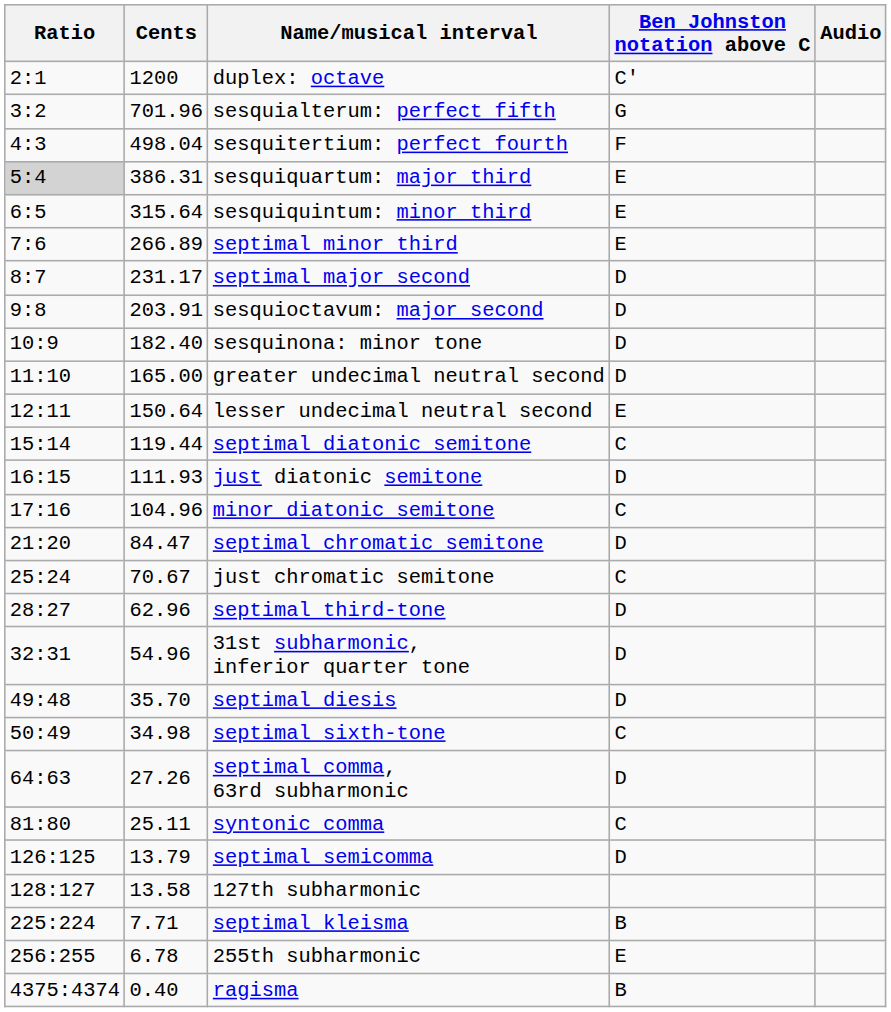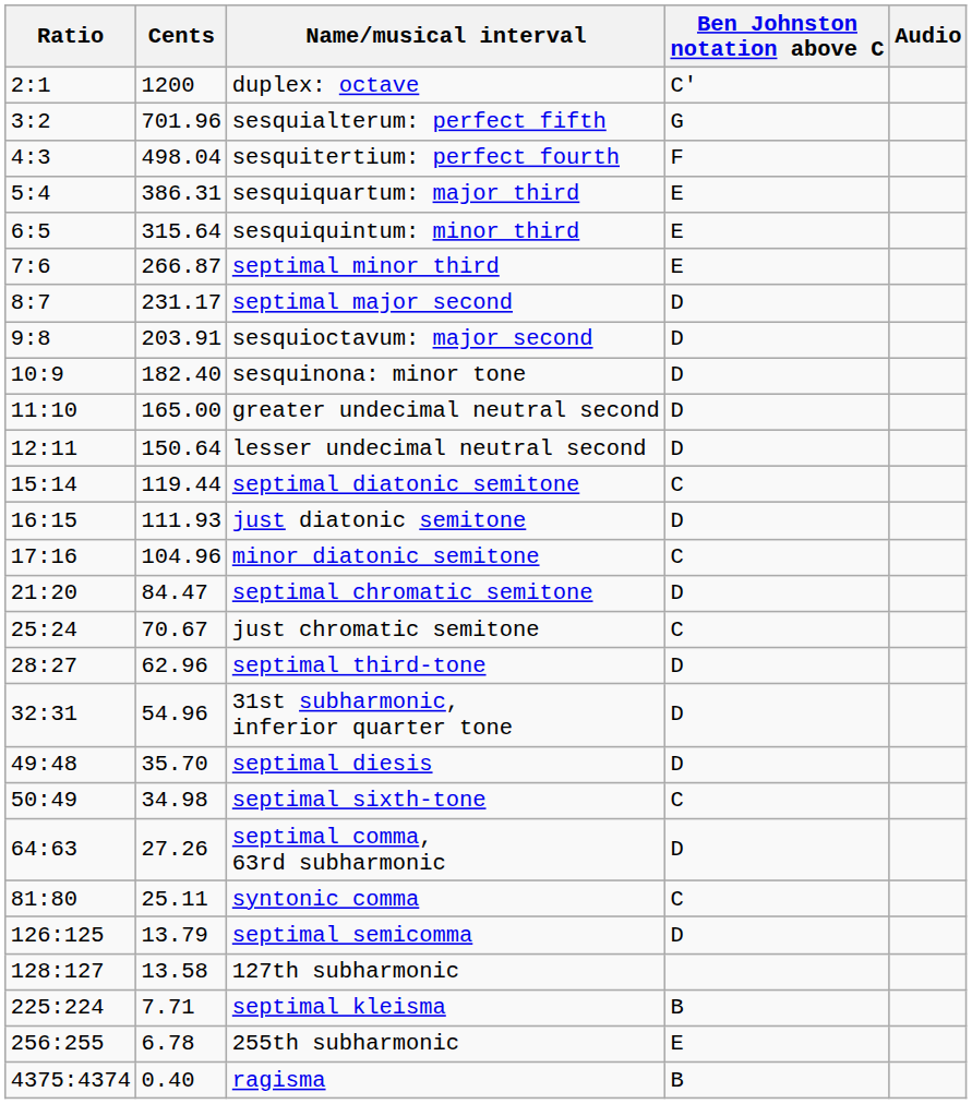 <table class="wikitable">
 <tr>
 <th>Ratio</th>
 <th>Cents</th>
 <th>Name/musical interval</th>
 <th><a href='#'>Ben Johnston<br>notation</a> above C</th>
 <th>Audio</th>
 </tr>
 <tr>
 <td>2:1</td>
 <td>1200</td>
 <td>duplex: <a href='#'>octave</a></td>
 <td>C'</td>
 <td></td>
 </tr>
 <tr>
 <td>3:2</td>
 <td>701.96</td>
 <td>sesquialterum: <a href='#'>perfect fifth</a></td>
 <td>G</td>
 <td></td>
 </tr>
 <tr>
 <td>4:3</td>
 <td>498.04</td>
 <td>sesquitertium: <a href='#'>perfect fourth</a></td>
 <td>F</td>
 <td></td>
 </tr>
 <tr>
-<td style="background: lightgrey;">5:4</td>
+<td>5:4</td>
 <td>386.31</td>
 <td>sesquiquartum: <a href='#'>major third</a></td>
 <td>E</td>
 <td></td>
 </tr>
 <tr>
 <td>6:5</td>
 <td>315.64</td>
 <td>sesquiquintum: <a href='#'>minor third</a></td>
 <td>E</td>
 <td></td>
 </tr>
 <tr>
 <td>7:6</td>
-<td>266.89</td>
+<td>266.87</td>
 <td><a href='#'>septimal minor third</a></td>
 <td>E</td>
 <td></td>
 </tr>
 <tr>
 <td>8:7</td>
 <td>231.17</td>
 <td><a href='#'>septimal major second</a></td>
 <td>D</td>
 <td></td>
 </tr>
 <tr>
 <td>9:8</td>
 <td>203.91</td>
 <td>sesquioctavum: <a href='#'>major second</a></td>
 <td>D</td>
 <td></td>
 </tr>
 <tr>
 <td>10:9</td>
 <td>182.40</td>
 <td>sesquinona: minor tone</td>
 <td>D</td>
 <td></td>
 </tr>
 <tr>
 <td>11:10</td>
 <td>165.00</td>
 <td>greater undecimal neutral second</td>
 <td>D</td>
 <td></td>
 </tr>
 <tr>
 <td>12:11</td>
 <td>150.64</td>
 <td>lesser undecimal neutral second</td>
-<td>E</td>
+<td>D</td>
 <td></td>
 </tr>
 <tr>
 <td>15:14</td>
 <td>119.44</td>
 <td><a href='#'>septimal diatonic semitone</a></td>
 <td>C</td>
 <td></td>
 </tr>
 <tr>
 <td>16:15</td>
 <td>111.93</td>
 <td><a href='#'>just</a> diatonic <a href='#'>semitone</a></td>
 <td>D</td>
 <td></td>
 </tr>
 <tr>
 <td>17:16</td>
 <td>104.96</td>
 <td><a href='#'>minor diatonic semitone</a></td>
 <td>C</td>
 <td></td>
 </tr>
 <tr>
 <td>21:20</td>
 <td>84.47</td>
 <td><a href='#'>septimal chromatic semitone</a></td>
 <td>D</td>
 <td></td>
 </tr>
 <tr>
 <td>25:24</td>
 <td>70.67</td>
 <td>just chromatic semitone</td>
 <td>C</td>
 <td></td>
 </tr>
 <tr>
 <td>28:27</td>
 <td>62.96</td>
 <td><a href='#'>septimal third-tone</a></td>
 <td>D</td>
 <td></td>
 </tr>
 <tr>
 <td>32:31</td>
 <td>54.96</td>
 <td>31st <a href='#'>subharmonic</a>,<br> inferior quarter tone</td>
 <td>D</td>
 <td></td>
 </tr>
 <tr>
 <td>49:48</td>
 <td>35.70</td>
 <td><a href='#'>septimal diesis</a></td>
 <td>D</td>
 <td></td>
 </tr>
 <tr>
 <td>50:49</td>
 <td>34.98</td>
 <td><a href='#'>septimal sixth-tone</a></td>
 <td>C</td>
 <td></td>
 </tr>
 <tr>
 <td>64:63</td>
 <td>27.26</td>
 <td><a href='#'>septimal comma</a>,<br> 63rd subharmonic</td>
 <td>D</td>
 <td></td>
 </tr>
 <tr>
 <td>81:80</td>
 <td>25.11</td>
 <td><a href='#'>syntonic comma</a></td>
 <td>C</td>
 <td></td>
 </tr>
 <tr>
 <td>126:125</td>
 <td>13.79</td>
 <td><a href='#'>septimal semicomma</a></td>
 <td>D</td>
 <td></td>
 </tr>
 <tr>
 <td>128:127</td>
 <td>13.58</td>
 <td>127th subharmonic</td>
 <td></td>
 <td></td>
 </tr>
 <tr>
 <td>225:224</td>
 <td>7.71</td>
 <td><a href='#'>septimal kleisma</a></td>
 <td>B</td>
 <td></td>
 </tr>
 <tr>
 <td>256:255</td>
 <td>6.78</td>
 <td>255th subharmonic</td>
 <td>E</td>
 <td></td>
 </tr>
 <tr>
 <td>4375:4374</td>
 <td>0.40</td>
 <td><a href='#'>ragisma</a></td>
 <td>B</td>
 <td></td>
 </tr>
 </table>
